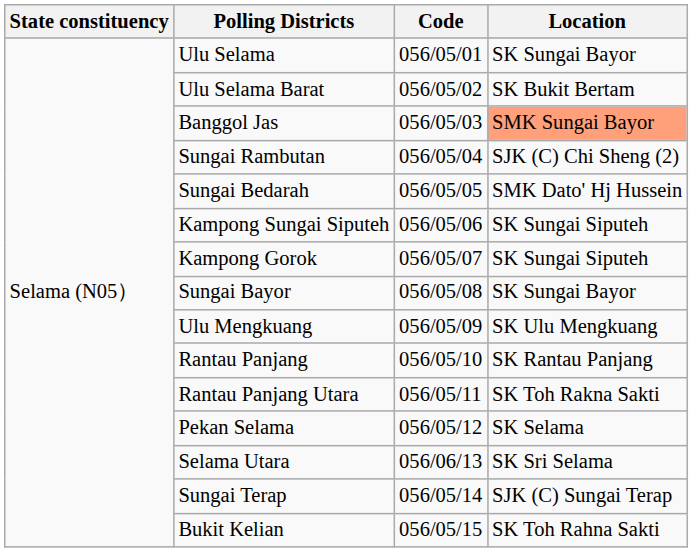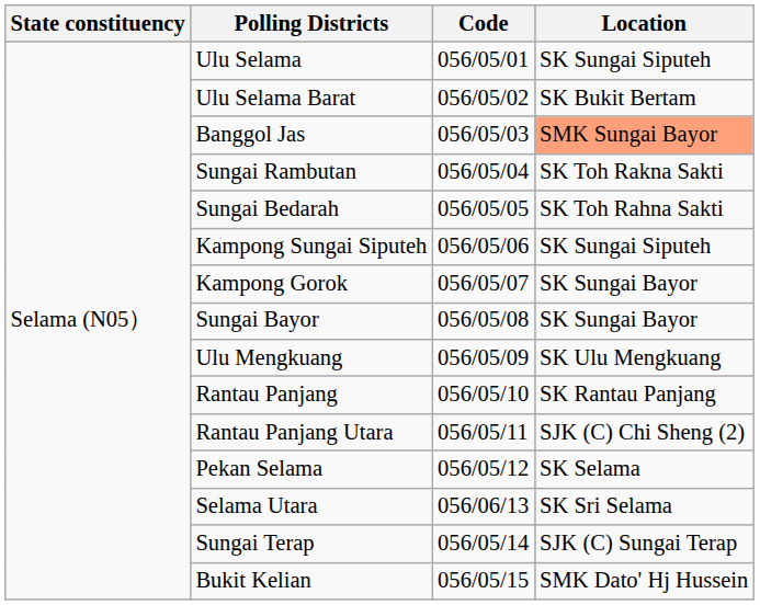 <table class="wikitable sortable mw-collapsible" style="white-space:nowrap;font-size:85%">
 <tr>
 <th>State constituency</th>
 <th>Polling Districts</th>
 <th>Code</th>
 <th>Location</th>
 </tr>
 <tr>
 <td rowspan="15">Selama (N05）</td>
 <td>Ulu Selama</td>
 <td>056/05/01</td>
-<td>SK Sungai Bayor</td>
+<td>SK Sungai Siputeh</td>
 </tr>
 <tr>
 <td>Ulu Selama Barat</td>
 <td>056/05/02</td>
 <td>SK Bukit Bertam</td>
 </tr>
 <tr>
 <td>Banggol Jas</td>
 <td>056/05/03</td>
 <td style="background: lightsalmon;">SMK Sungai Bayor</td>
 </tr>
 <tr>
 <td>Sungai Rambutan</td>
 <td>056/05/04</td>
-<td>SJK (C) Chi Sheng (2)</td>
+<td>SK Toh Rakna Sakti</td>
 </tr>
 <tr>
 <td>Sungai Bedarah</td>
 <td>056/05/05</td>
-<td>SMK Dato' Hj Hussein</td>
+<td>SK Toh Rahna Sakti</td>
 </tr>
 <tr>
 <td>Kampong Sungai Siputeh</td>
 <td>056/05/06</td>
 <td>SK Sungai Siputeh</td>
 </tr>
 <tr>
 <td>Kampong Gorok</td>
 <td>056/05/07</td>
-<td>SK Sungai Siputeh</td>
+<td>SK Sungai Bayor</td>
 </tr>
 <tr>
 <td>Sungai Bayor</td>
 <td>056/05/08</td>
 <td>SK Sungai Bayor</td>
 </tr>
 <tr>
 <td>Ulu Mengkuang</td>
 <td>056/05/09</td>
 <td>SK Ulu Mengkuang</td>
 </tr>
 <tr>
 <td>Rantau Panjang</td>
 <td>056/05/10</td>
 <td>SK Rantau Panjang</td>
 </tr>
 <tr>
 <td>Rantau Panjang Utara</td>
 <td>056/05/11</td>
-<td>SK Toh Rakna Sakti</td>
+<td>SJK (C) Chi Sheng (2)</td>
 </tr>
 <tr>
 <td>Pekan Selama</td>
 <td>056/05/12</td>
 <td>SK Selama</td>
 </tr>
 <tr>
 <td>Selama Utara</td>
 <td>056/06/13</td>
 <td>SK Sri Selama</td>
 </tr>
 <tr>
 <td>Sungai Terap</td>
 <td>056/05/14</td>
 <td>SJK (C) Sungai Terap</td>
 </tr>
 <tr>
 <td>Bukit Kelian</td>
 <td>056/05/15</td>
-<td>SK Toh Rahna Sakti</td>
+<td>SMK Dato' Hj Hussein</td>
 </tr>
 </table>
